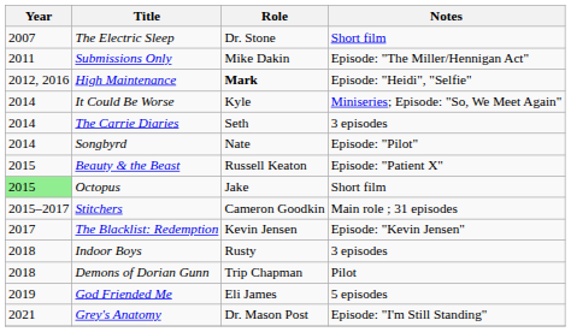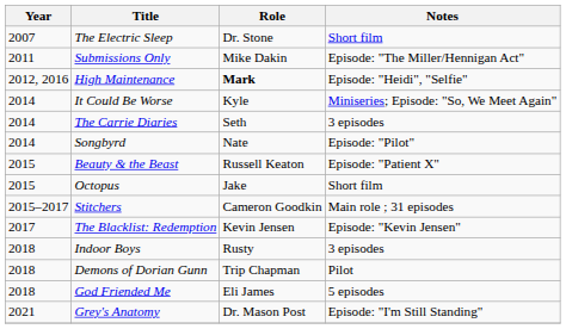 <table class="wikitable sortable">
 <tr>
 <th>Year</th>
 <th>Title</th>
 <th>Role</th>
 <th class="unsortable">Notes</th>
 </tr>
 <tr>
 <td>2007</td>
 <td><em>The Electric Sleep</em></td>
 <td>Dr. Stone</td>
 <td><a href='#'>Short film</a></td>
 </tr>
 <tr>
 <td>2011</td>
 <td><em><a href='#'>Submissions Only</a></em></td>
 <td>Mike Dakin</td>
 <td>Episode: "The Miller/Hennigan Act"</td>
 </tr>
 <tr>
 <td>2012, 2016</td>
 <td><em><a href='#'>High Maintenance</a></em></td>
 <td><strong>Mark</strong></td>
 <td>Episode: "Heidi", "Selfie"</td>
 </tr>
 <tr>
 <td>2014</td>
 <td><em>It Could Be Worse</em></td>
 <td>Kyle</td>
 <td><a href='#'>Miniseries</a>; Episode: "So, We Meet Again"</td>
 </tr>
 <tr>
 <td>2014</td>
 <td><em><a href='#'>The Carrie Diaries</a></em></td>
 <td>Seth</td>
 <td>3 episodes</td>
 </tr>
 <tr>
 <td>2014</td>
 <td><em>Songbyrd</em></td>
 <td>Nate</td>
 <td>Episode: "Pilot"</td>
 </tr>
 <tr>
 <td>2015</td>
 <td><em><a href='#'>Beauty & the Beast</a></em></td>
 <td>Russell Keaton</td>
 <td>Episode: "Patient X"</td>
 </tr>
 <tr>
-<td style="background: lightgreen;">2015</td>
+<td>2015</td>
 <td><em>Octopus</em></td>
 <td>Jake</td>
 <td>Short film</td>
 </tr>
 <tr>
 <td>2015–2017</td>
 <td><em><a href='#'>Stitchers</a></em></td>
 <td>Cameron Goodkin</td>
 <td>Main role ; 31 episodes</td>
 </tr>
 <tr>
 <td>2017</td>
 <td><em><a href='#'>The Blacklist: Redemption</a></em></td>
 <td>Kevin Jensen</td>
 <td>Episode: "Kevin Jensen"</td>
 </tr>
 <tr>
 <td>2018</td>
 <td><em>Indoor Boys</em></td>
 <td>Rusty</td>
 <td>3 episodes</td>
 </tr>
 <tr>
 <td>2018</td>
 <td><em>Demons of Dorian Gunn</em></td>
 <td>Trip Chapman</td>
 <td>Pilot</td>
 </tr>
 <tr>
-<td>2019</td>
+<td>2018</td>
 <td><em><a href='#'>God Friended Me</a></em></td>
 <td>Eli James</td>
 <td>5 episodes</td>
 </tr>
 <tr>
 <td>2021</td>
 <td><em><a href='#'>Grey's Anatomy</a></em></td>
 <td>Dr. Mason Post</td>
 <td>Episode: "I'm Still Standing"</td>
 </tr>
 <tr>
 </tr>
 </table>
